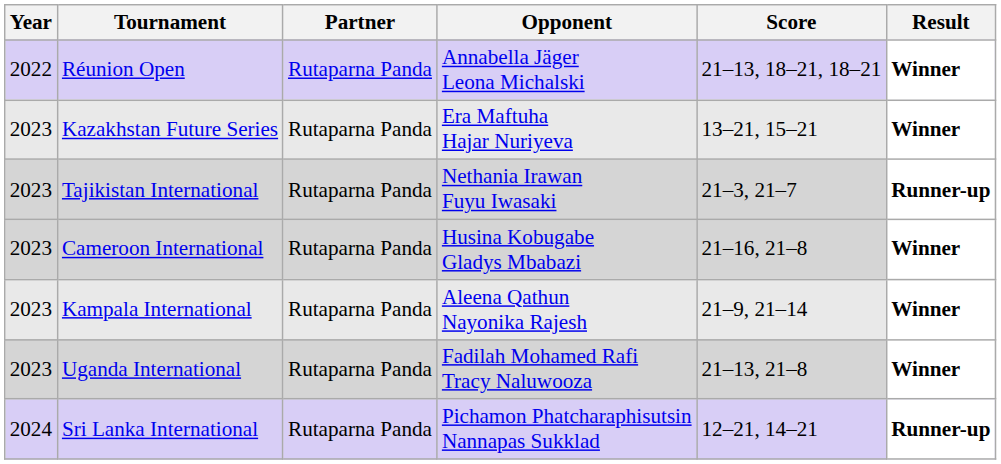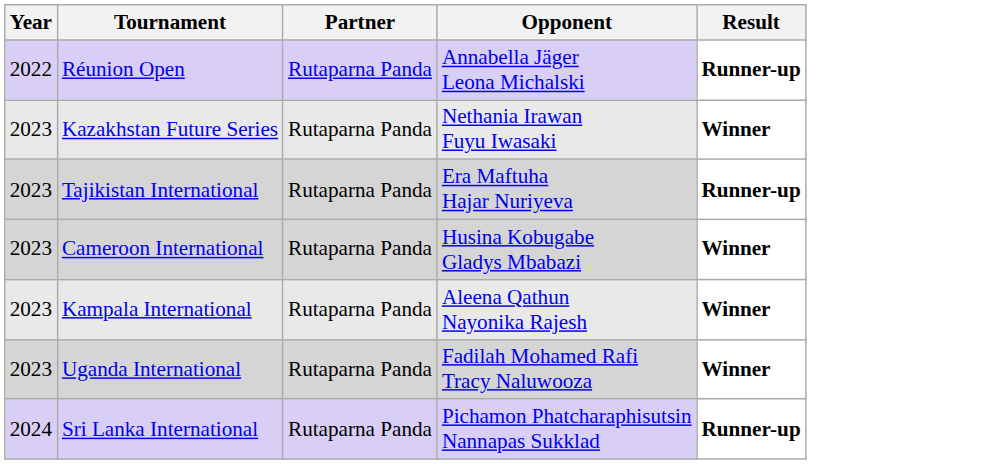 <table class="sortable wikitable" style="font-size: 90%;">
 <tr>
 <th>Year</th>
 <th>Tournament</th>
 <th>Partner</th>
 <th>Opponent</th>
-<th>Score</th>
 <th>Result</th>
 </tr>
 <tr style="background:#D8CEF6">
 <td align="center">2022</td>
 <td align="left"><a href='#'>Réunion Open</a></td>
 <td align="left"> <a href='#'>Rutaparna Panda</a></td>
 <td align="left"> <a href='#'>Annabella Jäger</a><br> <a href='#'>Leona Michalski</a></td>
-<td align="left">21–13, 18–21, 18–21</td>
-<td style="text-align:left; background:white"> <strong>Winner</strong></td>
+<td style="text-align:left; background:white"> <strong>Runner-up</strong></td>
 </tr>
 <tr style="background:#E9E9E9">
 <td align="center">2023</td>
 <td align="left"><a href='#'>Kazakhstan Future Series</a></td>
 <td align="left"> Rutaparna Panda</td>
-<td align="left"> <a href='#'>Era Maftuha</a><br> <a href='#'>Hajar Nuriyeva</a></td>
-<td align="left">13–21, 15–21</td>
+<td align="left"> <a href='#'>Nethania Irawan</a><br> <a href='#'>Fuyu Iwasaki</a></td>
 <td style="text-align:left; background:white"> <strong>Winner</strong></td>
 </tr>
 <tr style="background:#D5D5D5">
 <td align="center">2023</td>
 <td align="left"><a href='#'>Tajikistan International</a></td>
 <td align="left"> Rutaparna Panda</td>
-<td align="left"> <a href='#'>Nethania Irawan</a><br> <a href='#'>Fuyu Iwasaki</a></td>
-<td align="left">21–3, 21–7</td>
+<td align="left"> <a href='#'>Era Maftuha</a><br> <a href='#'>Hajar Nuriyeva</a></td>
 <td style="text-align:left; background:white"> <strong>Runner-up</strong></td>
 </tr>
 <tr style="background:#D5D5D5">
 <td align="center">2023</td>
 <td align="left"><a href='#'>Cameroon International</a></td>
 <td align="left"> Rutaparna Panda</td>
 <td align="left"> <a href='#'>Husina Kobugabe</a><br> <a href='#'>Gladys Mbabazi</a></td>
-<td align="left">21–16, 21–8</td>
 <td style="text-align:left; background:white"> <strong>Winner</strong></td>
 </tr>
 <tr style="background:#E9E9E9">
 <td align="center">2023</td>
 <td align="left"><a href='#'>Kampala International</a></td>
 <td align="left"> Rutaparna Panda</td>
 <td align="left"> <a href='#'>Aleena Qathun</a><br> <a href='#'>Nayonika Rajesh</a></td>
-<td align="left">21–9, 21–14</td>
 <td style="text-align:left; background:white"> <strong>Winner</strong></td>
 </tr>
 <tr style="background:#D5D5D5">
 <td align="center">2023</td>
 <td align="left"><a href='#'>Uganda International</a></td>
 <td align="left"> Rutaparna Panda</td>
 <td align="left"> <a href='#'>Fadilah Mohamed Rafi</a><br> <a href='#'>Tracy Naluwooza</a></td>
-<td align="left">21–13, 21–8</td>
 <td style="text-align:left; background:white"> <strong>Winner</strong></td>
 </tr>
 <tr style="background:#D8CEF6">
 <td align="center">2024</td>
 <td align="left"><a href='#'>Sri Lanka International</a></td>
 <td align="left"> Rutaparna Panda</td>
 <td align="left"> <a href='#'>Pichamon Phatcharaphisutsin</a><br> <a href='#'>Nannapas Sukklad</a></td>
-<td align="left">12–21, 14–21</td>
 <td style="text-align:left; background:white"> <strong>Runner-up</strong></td>
 </tr>
 </table>
